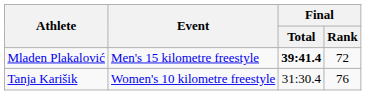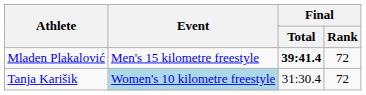 <table class="wikitable" style="font-size:90%">
 <tr>
 <th rowspan="2">Athlete</th>
 <th rowspan="2">Event</th>
 <th colspan="2">Final</th>
 </tr>
 <tr>
 <th>Total</th>
 <th>Rank</th>
 </tr>
 <tr>
 <td><a href='#'>Mladen Plakalović</a></td>
 <td><a href='#'>Men's 15 kilometre freestyle</a></td>
 <td align="center"><strong>39:41.4</strong></td>
 <td align="center">72</td>
 </tr>
 <tr>
 <td><a href='#'>Tanja Karišik</a></td>
-<td><a href='#'>Women's 10 kilometre freestyle</a></td>
+<td style="background: lightblue;"><a href='#'>Women's 10 kilometre freestyle</a></td>
 <td align="center">31:30.4</td>
-<td align="center">76</td>
+<td align="center">72</td>
 </tr>
 </table>
